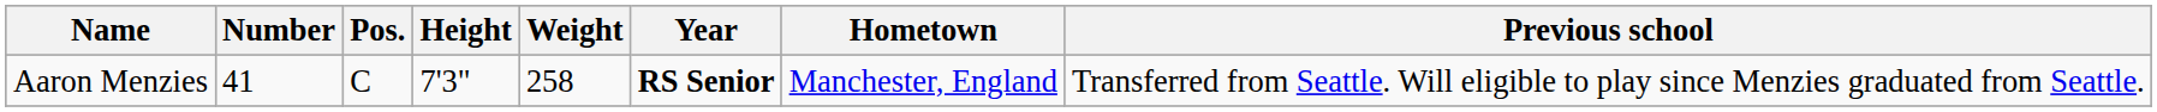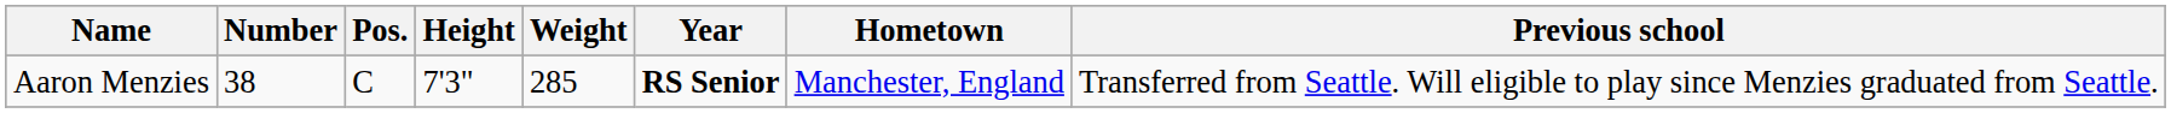 <table class="wikitable sortable" border="1">
 <tr>
 <th>Name</th>
 <th>Number</th>
 <th>Pos.</th>
 <th>Height</th>
 <th>Weight</th>
 <th>Year</th>
 <th>Hometown</th>
 <th class="unsortable">Previous school</th>
 </tr>
 <tr>
 <td>Aaron Menzies</td>
-<td>41</td>
+<td>38</td>
 <td>C</td>
 <td>7'3"</td>
-<td>258</td>
+<td>285</td>
 <td><strong>RS Senior</strong></td>
 <td><a href='#'>Manchester, England</a></td>
 <td>Transferred from <a href='#'>Seattle</a>. Will eligible to play since Menzies graduated from <a href='#'>Seattle</a>.</td>
 </tr>
 </table>
